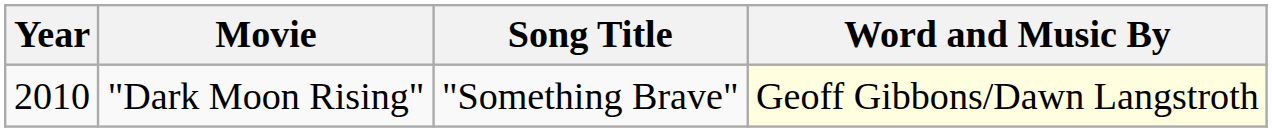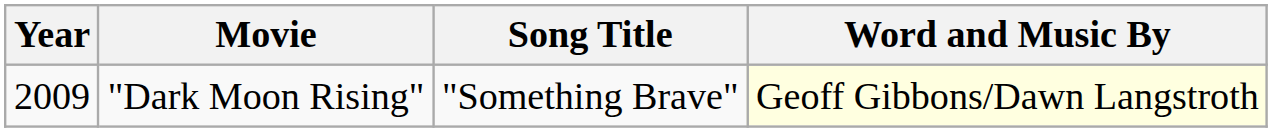 <table class="wikitable">
 <tr>
 <th>Year</th>
 <th>Movie</th>
 <th>Song Title</th>
 <th>Word and Music By</th>
 </tr>
 <tr>
-<td>2010</td>
+<td>2009</td>
 <td>"Dark Moon Rising"</td>
 <td>"Something Brave"</td>
 <td style="background: lightyellow;">Geoff Gibbons/Dawn Langstroth</td>
 </tr>
 </table>
